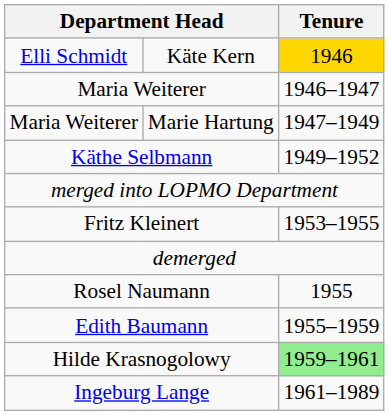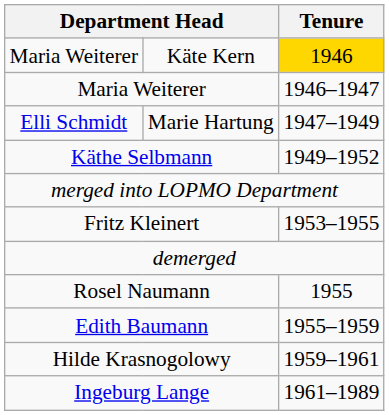 <table class="wikitable" style="text-align: center;">
 <tr>
 <th colspan="2">Department Head</th>
 <th>Tenure</th>
 </tr>
 <tr>
-<td><a href='#'>Elli Schmidt</a></td>
+<td>Maria Weiterer</td>
 <td>Käte Kern</td>
 <td style="background: gold;">1946</td>
 </tr>
 <tr>
 <td colspan="2">Maria Weiterer</td>
 <td>1946–1947</td>
 </tr>
 <tr>
-<td>Maria Weiterer</td>
+<td><a href='#'>Elli Schmidt</a></td>
 <td>Marie Hartung</td>
 <td>1947–1949</td>
 </tr>
 <tr>
 <td colspan="2"><a href='#'>Käthe Selbmann</a></td>
 <td>1949–1952</td>
 </tr>
 <tr>
 <td colspan="3"><em>merged into LOPMO Department</em></td>
 </tr>
 <tr>
 <td colspan="2">Fritz Kleinert</td>
 <td>1953–1955</td>
 </tr>
 <tr>
 <td colspan="3"><em>demerged</em></td>
 </tr>
 <tr>
 <td colspan="2">Rosel Naumann</td>
 <td>1955</td>
 </tr>
 <tr>
 <td colspan="2"><a href='#'>Edith Baumann</a></td>
 <td>1955–1959</td>
 </tr>
 <tr>
 <td colspan="2">Hilde Krasnogolowy</td>
-<td style="background: lightgreen;">1959–1961 </td>
+<td>1959–1961 </td>
 </tr>
 <tr>
 <td colspan="2"><a href='#'>Ingeburg Lange</a></td>
 <td>1961–1989</td>
 </tr>
 </table>
